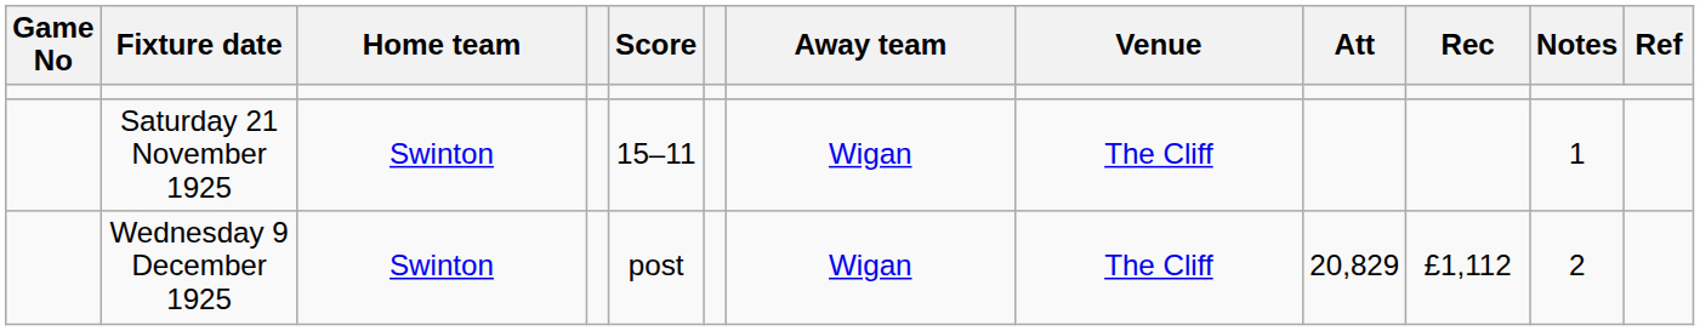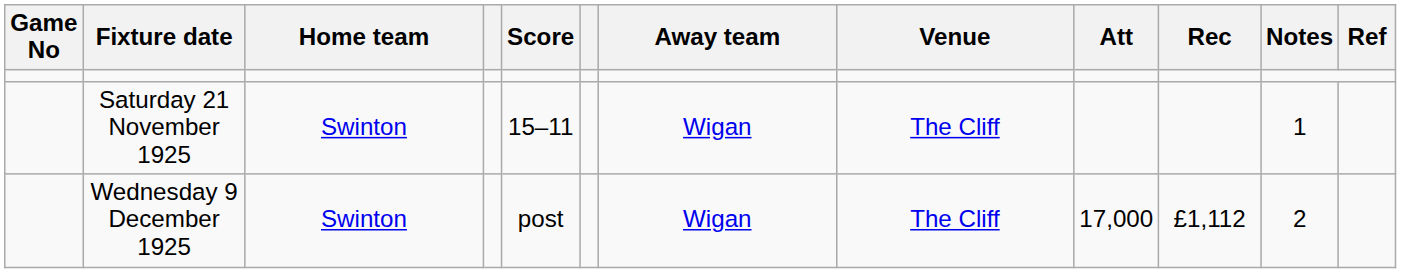 <table class="wikitable" style="text-align:center;">
 <tr>
 <th width=20 abbr="No">Game No</th>
 <th width=100 abbr="Date">Fixture date</th>
 <th width=150 abbr="Home team">Home team</th>
 <th width=5 abbr="space"></th>
 <th width=20 abbr="Score">Score</th>
 <th width=5 abbr="space"></th>
 <th width=150 abbr="Away team">Away team</th>
 <th width=150 abbr="Venue">Venue</th>
 <th width=45 abbr="Att">Att</th>
 <th width=60 abbr="Rec">Rec</th>
 <th width=20 abbr="Notes">Notes</th>
 <th width=30 abbr="Ref">Ref</th>
 </tr>
 <tr>
 <td></td>
 <td></td>
 <td></td>
 <td></td>
 <td></td>
 <td></td>
 <td></td>
 <td></td>
 <td></td>
 <td></td>
 </tr>
 <tr>
 <td></td>
 <td>Saturday 21 November 1925</td>
 <td><a href='#'>Swinton</a></td>
 <td></td>
 <td>15–11</td>
 <td></td>
 <td><a href='#'>Wigan</a></td>
 <td><a href='#'>The Cliff</a></td>
 <td></td>
 <td></td>
 <td>1</td>
 <td></td>
 </tr>
 <tr>
 <td></td>
 <td>Wednesday 9 December 1925</td>
 <td><a href='#'>Swinton</a></td>
 <td></td>
 <td>post</td>
 <td></td>
 <td><a href='#'>Wigan</a></td>
 <td><a href='#'>The Cliff</a></td>
-<td>20,829</td>
+<td>17,000</td>
 <td>£1,112</td>
 <td>2</td>
 <td></td>
 </tr>
 </table>
